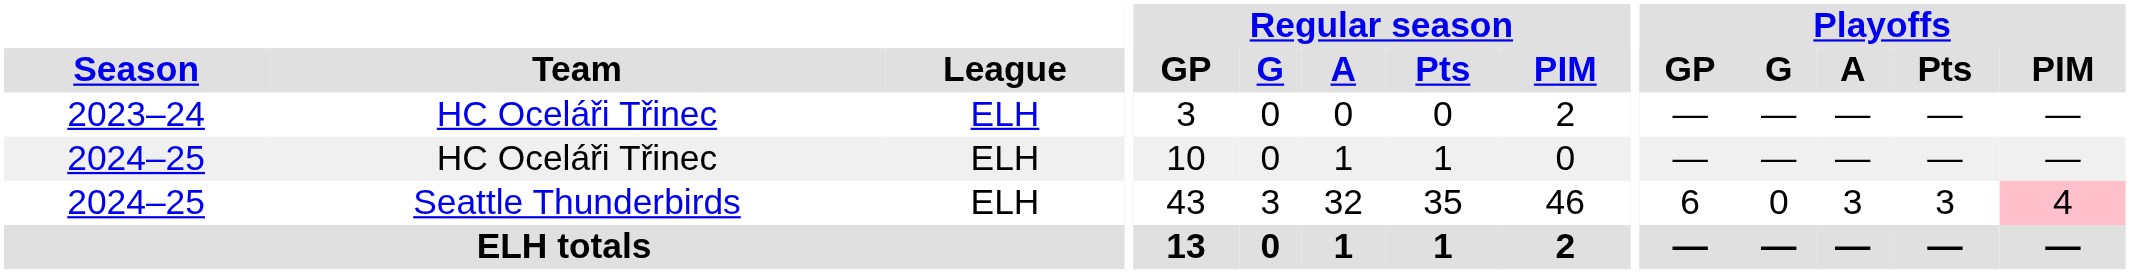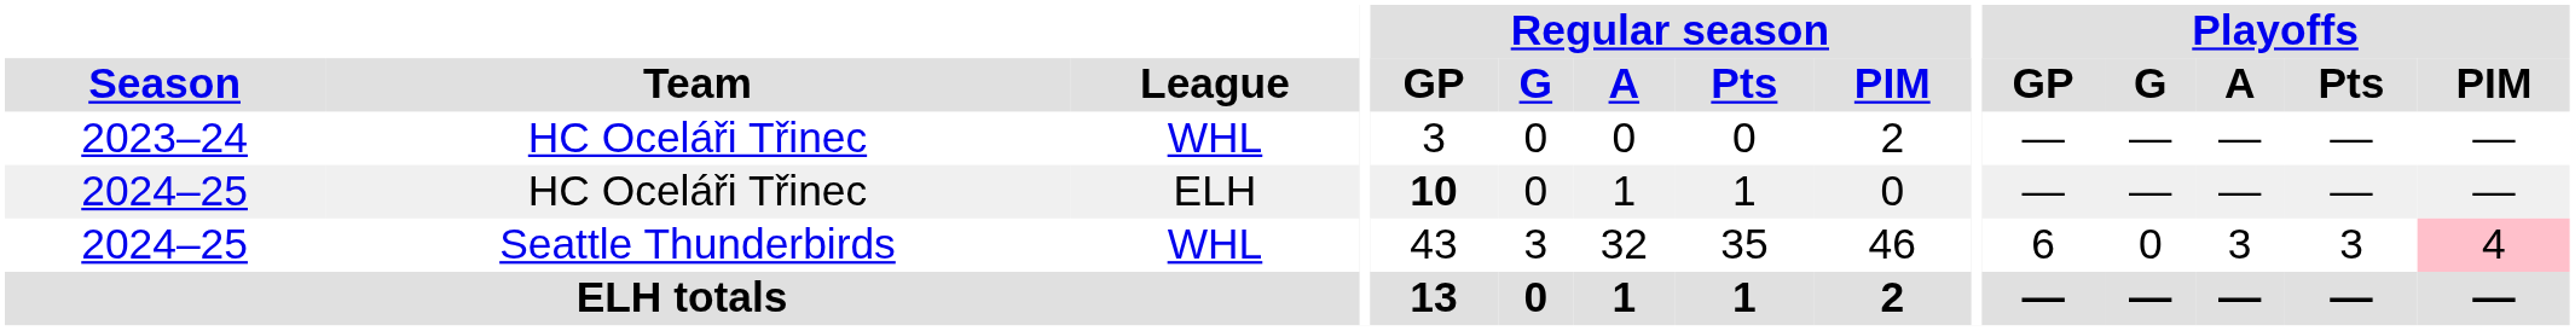 <table border="0" cellpadding="1" cellspacing="0" style="text-align:center; width:60em">
 <tr bgcolor="#e0e0e0">
 <th colspan="3" bgcolor="#ffffff"></th>
 <th rowspan="101" bgcolor="#ffffff"></th>
 <th colspan="5"><a href='#'>Regular season</a></th>
 <th rowspan="101" bgcolor="#ffffff"></th>
 <th colspan="5"><a href='#'>Playoffs</a></th>
 </tr>
 <tr bgcolor="#e0e0e0">
 <th><a href='#'>Season</a></th>
 <th>Team</th>
 <th>League</th>
 <th>GP</th>
 <th><a href='#'>G</a></th>
 <th><a href='#'>A</a></th>
 <th><a href='#'>Pts</a></th>
 <th><a href='#'>PIM</a></th>
 <th>GP</th>
 <th>G</th>
 <th>A</th>
 <th>Pts</th>
 <th>PIM</th>
 </tr>
 <tr>
 <td><a href='#'>2023–24</a></td>
 <td><a href='#'>HC Oceláři Třinec</a></td>
-<td><a href='#'>ELH</a></td>
+<td><a href='#'>WHL</a></td>
 <td>3</td>
 <td>0</td>
 <td>0</td>
 <td>0</td>
 <td>2</td>
 <td>—</td>
 <td>—</td>
 <td>—</td>
 <td>—</td>
 <td>—</td>
 </tr>
 <tr bgcolor="#f0f0f0">
 <td><a href='#'>2024–25</a></td>
 <td>HC Oceláři Třinec</td>
 <td>ELH</td>
-<td>10</td>
+<td><strong>10</strong></td>
 <td>0</td>
 <td>1</td>
 <td>1</td>
 <td>0</td>
 <td>—</td>
 <td>—</td>
 <td>—</td>
 <td>—</td>
 <td>—</td>
 </tr>
 <tr>
 <td><a href='#'>2024–25</a></td>
 <td><a href='#'>Seattle Thunderbirds</a></td>
-<td>ELH</td>
+<td><a href='#'>WHL</a></td>
 <td>43</td>
 <td>3</td>
 <td>32</td>
 <td>35</td>
 <td>46</td>
 <td>6</td>
 <td>0</td>
 <td>3</td>
 <td>3</td>
 <td style="background: pink;">4</td>
 </tr>
 <tr bgcolor="#e0e0e0">
 <th colspan="3">ELH totals</th>
 <th>13</th>
 <th>0</th>
 <th>1</th>
 <th>1</th>
 <th>2</th>
 <th>—</th>
 <th>—</th>
 <th>—</th>
 <th>—</th>
 <th>—</th>
 </tr>
 </table>
